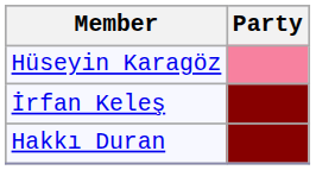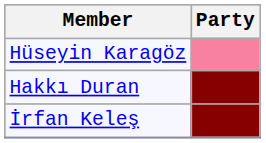 <table class=wikitable style="border:1px solid #8888aa; background-color:#f7f8ff; padding:0px; font-size:90%;">
 <tr>
 <th>Member</th>
 <th>Party</th>
 </tr>
 <tr>
 <td><a href='#'>Hüseyin Karagöz</a></td>
 <td style="background: #F7819F"></td>
 </tr>
 <tr>
-<td><a href='#'>İrfan Keleş</a></td>
+<td><a href='#'>Hakkı Duran</a></td>
 <td style="background: #870000"></td>
 </tr>
 <tr>
-<td><a href='#'>Hakkı Duran</a></td>
+<td><a href='#'>İrfan Keleş</a></td>
 <td style="background: #870000"></td>
 </tr>
 <tr>
 </tr>
 </table>
